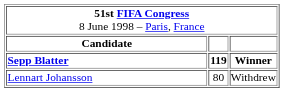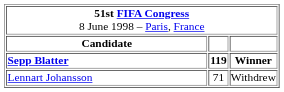 <table border=1 >
 <tr>
 <td colspan=3 align=center><strong>51st <a href='#'>FIFA Congress</a></strong><br>8 June 1998 – <a href='#'>Paris</a>, <a href='#'>France</a></td>
 </tr>
 <tr>
 <th width=75%>Candidate</th>
 <th align=center></th>
 <th align=center></th>
 </tr>
 <tr>
 <td> <strong><a href='#'>Sepp Blatter</a></strong></td>
 <td align="center"><strong>119</strong></td>
 <td align="center"><strong>Winner</strong></td>
 </tr>
 <tr>
 <td> <a href='#'>Lennart Johansson</a></td>
-<td align="center">80</td>
+<td align="center">71</td>
 <td align="center">Withdrew</td>
 </tr>
 </table>
